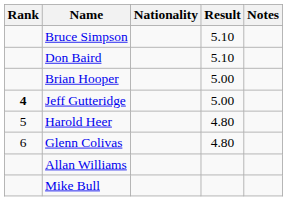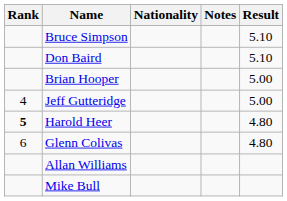 <table class="wikitable sortable" style=" text-align:center;font-size=95%">
 <tr>
 <th>Rank</th>
 <th>Name</th>
 <th>Nationality</th>
+<th>Notes</th>
 <th>Result</th>
-<th>Notes</th>
 </tr>
 <tr>
 <td></td>
 <td align=left><a href='#'>Bruce Simpson</a></td>
 <td align=left></td>
+<td></td>
 <td>5.10</td>
-<td></td>
 </tr>
 <tr>
 <td></td>
 <td align=left><a href='#'>Don Baird</a></td>
 <td align=left></td>
+<td></td>
 <td>5.10</td>
-<td></td>
 </tr>
 <tr>
 <td></td>
 <td align=left><a href='#'>Brian Hooper</a></td>
 <td align=left></td>
+<td></td>
 <td>5.00</td>
-<td></td>
 </tr>
 <tr>
-<td><strong>4</strong></td>
+<td>4</td>
 <td align=left><a href='#'>Jeff Gutteridge</a></td>
 <td align=left></td>
+<td></td>
 <td>5.00</td>
-<td></td>
 </tr>
 <tr>
-<td>5</td>
+<td><strong>5</strong></td>
 <td align=left><a href='#'>Harold Heer</a></td>
 <td align=left></td>
+<td></td>
 <td>4.80</td>
-<td></td>
 </tr>
 <tr>
 <td>6</td>
 <td align=left><a href='#'>Glenn Colivas</a></td>
 <td align=left></td>
+<td></td>
 <td>4.80</td>
-<td></td>
 </tr>
 <tr>
 <td></td>
 <td align=left><a href='#'>Allan Williams</a></td>
 <td align=left></td>
 <td></td>
 <td></td>
 </tr>
 <tr>
 <td></td>
 <td align=left><a href='#'>Mike Bull</a></td>
 <td align=left></td>
 <td></td>
 <td></td>
 </tr>
 </table>
